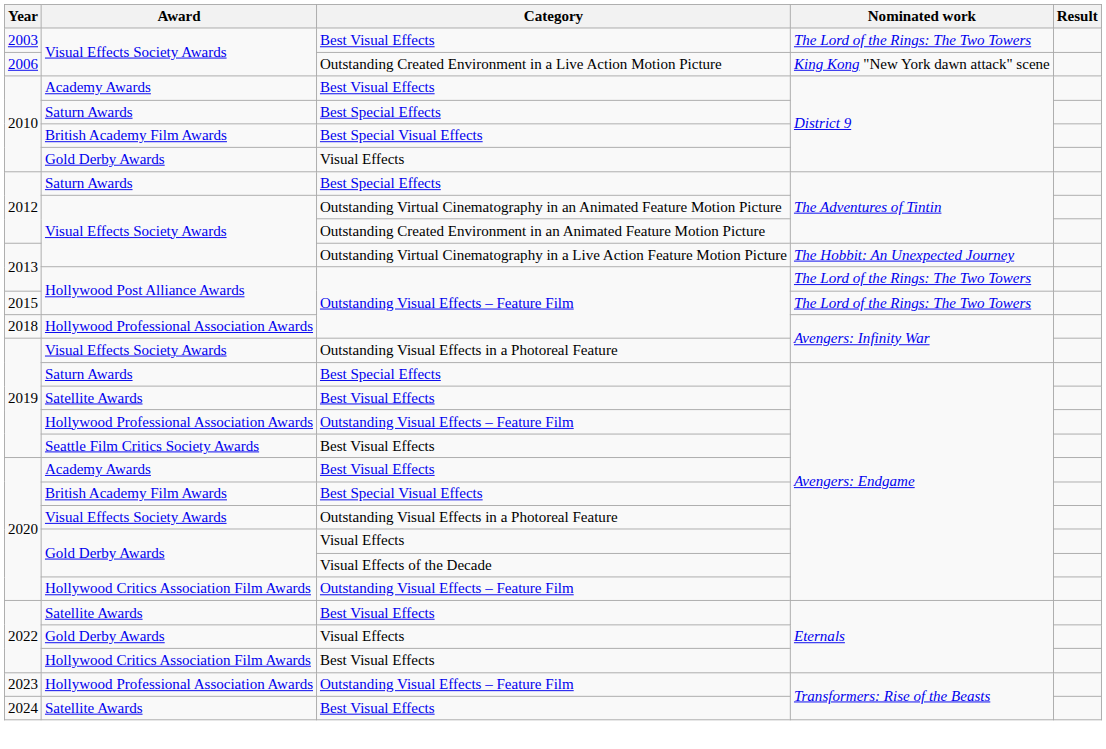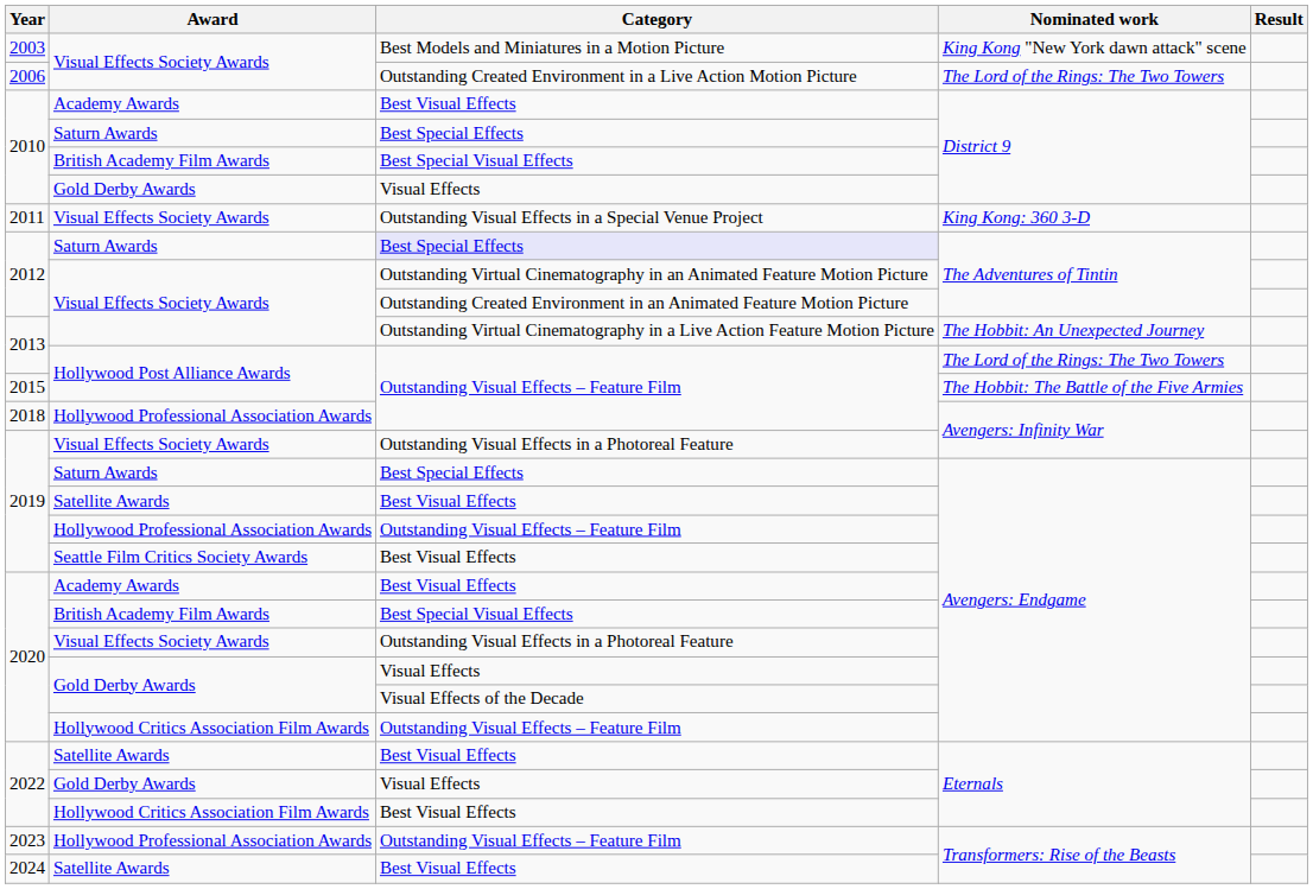 <table class="wikitable">
 <tr>
 <th>Year</th>
 <th>Award</th>
 <th>Category</th>
 <th>Nominated work</th>
 <th>Result</th>
 </tr>
 <tr>
 <td><a href='#'>2003</a></td>
 <td rowspan="2"><a href='#'>Visual Effects Society Awards</a></td>
-<td><a href='#'>Best Visual Effects</a></td>
-<td><em><a href='#'>The Lord of the Rings: The Two Towers</a></em></td>
+<td>Best Models and Miniatures in a Motion Picture</td>
+<td><em><a href='#'>King Kong</a></em> "New York dawn attack" scene</td>
 <td></td>
 </tr>
 <tr>
 <td><a href='#'>2006</a></td>
 <td>Outstanding Created Environment in a Live Action Motion Picture</td>
-<td><em><a href='#'>King Kong</a></em> "New York dawn attack" scene</td>
+<td><em><a href='#'>The Lord of the Rings: The Two Towers</a></em></td>
 <td></td>
 </tr>
 <tr>
 <td rowspan="4">2010</td>
 <td><a href='#'>Academy Awards</a></td>
 <td><a href='#'>Best Visual Effects</a></td>
 <td rowspan="4"><em><a href='#'>District 9</a></em></td>
 <td></td>
 </tr>
 <tr>
 <td><a href='#'>Saturn Awards</a></td>
 <td><a href='#'>Best Special Effects</a></td>
 <td></td>
 </tr>
 <tr>
 <td><a href='#'>British Academy Film Awards</a></td>
 <td><a href='#'>Best Special Visual Effects</a></td>
 <td></td>
 </tr>
 <tr>
 <td><a href='#'>Gold Derby Awards</a></td>
 <td>Visual Effects</td>
 <td></td>
 </tr>
 <tr>
+<td>2011</td>
+<td><a href='#'>Visual Effects Society Awards</a></td>
+<td>Outstanding Visual Effects in a Special Venue Project</td>
+<td><em><a href='#'>King Kong: 360 3-D</a></em></td>
+<td></td>
+</tr>
+<tr>
 <td rowspan="3">2012</td>
 <td><a href='#'>Saturn Awards</a></td>
-<td><a href='#'>Best Special Effects</a></td>
+<td style="background: lavender;"><a href='#'>Best Special Effects</a></td>
 <td rowspan="3"><em><a href='#'>The Adventures of Tintin</a></em></td>
 <td></td>
 </tr>
 <tr>
 <td rowspan="3"><a href='#'>Visual Effects Society Awards</a></td>
 <td>Outstanding Virtual Cinematography in an Animated Feature Motion Picture</td>
 <td></td>
 </tr>
 <tr>
 <td>Outstanding Created Environment in an Animated Feature Motion Picture</td>
 <td></td>
 </tr>
 <tr>
 <td rowspan="2">2013</td>
 <td>Outstanding Virtual Cinematography in a Live Action Feature Motion Picture</td>
 <td><em><a href='#'>The Hobbit: An Unexpected Journey</a></em></td>
 <td></td>
 </tr>
 <tr>
 <td rowspan="2"><a href='#'>Hollywood Post Alliance Awards</a></td>
 <td rowspan="3"><a href='#'>Outstanding Visual Effects – Feature Film</a></td>
 <td><em><a href='#'>The Lord of the Rings: The Two Towers</a></em></td>
 <td></td>
 </tr>
 <tr>
 <td>2015</td>
-<td><em><a href='#'>The Lord of the Rings: The Two Towers</a></em></td>
+<td><em><a href='#'>The Hobbit: The Battle of the Five Armies</a></em></td>
 <td></td>
 </tr>
 <tr>
 <td>2018</td>
 <td><a href='#'>Hollywood Professional Association Awards</a></td>
 <td rowspan="2"><em><a href='#'>Avengers: Infinity War</a></em></td>
 <td></td>
 </tr>
 <tr>
 <td rowspan="5">2019</td>
 <td><a href='#'>Visual Effects Society Awards</a></td>
 <td>Outstanding Visual Effects in a Photoreal Feature</td>
 <td></td>
 </tr>
 <tr>
 <td><a href='#'>Saturn Awards</a></td>
 <td><a href='#'>Best Special Effects</a></td>
 <td rowspan="10"><em><a href='#'>Avengers: Endgame</a></em></td>
 <td></td>
 </tr>
 <tr>
 <td><a href='#'>Satellite Awards</a></td>
 <td><a href='#'>Best Visual Effects</a></td>
 <td></td>
 </tr>
 <tr>
 <td><a href='#'>Hollywood Professional Association Awards</a></td>
 <td><a href='#'>Outstanding Visual Effects – Feature Film</a></td>
 <td></td>
 </tr>
 <tr>
 <td><a href='#'>Seattle Film Critics Society Awards</a></td>
 <td>Best Visual Effects</td>
 <td></td>
 </tr>
 <tr>
 <td rowspan="6">2020</td>
 <td><a href='#'>Academy Awards</a></td>
 <td><a href='#'>Best Visual Effects</a></td>
 <td></td>
 </tr>
 <tr>
 <td><a href='#'>British Academy Film Awards</a></td>
 <td><a href='#'>Best Special Visual Effects</a></td>
 <td></td>
 </tr>
 <tr>
 <td><a href='#'>Visual Effects Society Awards</a></td>
 <td>Outstanding Visual Effects in a Photoreal Feature</td>
 <td></td>
 </tr>
 <tr>
 <td rowspan="2"><a href='#'>Gold Derby Awards</a></td>
 <td>Visual Effects</td>
 <td></td>
 </tr>
 <tr>
 <td>Visual Effects of the Decade</td>
 <td></td>
 </tr>
 <tr>
 <td><a href='#'>Hollywood Critics Association Film Awards</a></td>
 <td><a href='#'>Outstanding Visual Effects – Feature Film</a></td>
 <td></td>
 </tr>
 <tr>
 <td rowspan="3">2022</td>
 <td><a href='#'>Satellite Awards</a></td>
 <td><a href='#'>Best Visual Effects</a></td>
 <td rowspan="3"><em><a href='#'>Eternals</a></em></td>
 <td></td>
 </tr>
 <tr>
 <td><a href='#'>Gold Derby Awards</a></td>
 <td>Visual Effects</td>
 <td></td>
 </tr>
 <tr>
 <td><a href='#'>Hollywood Critics Association Film Awards</a></td>
 <td>Best Visual Effects</td>
 <td></td>
 </tr>
 <tr>
 <td>2023</td>
 <td><a href='#'>Hollywood Professional Association Awards</a></td>
 <td><a href='#'>Outstanding Visual Effects – Feature Film</a></td>
 <td rowspan="2"><em><a href='#'>Transformers: Rise of the Beasts</a></em></td>
 <td></td>
 </tr>
 <tr>
 <td>2024</td>
 <td><a href='#'>Satellite Awards</a></td>
 <td><a href='#'>Best Visual Effects</a></td>
 <td></td>
 </tr>
 </table>
